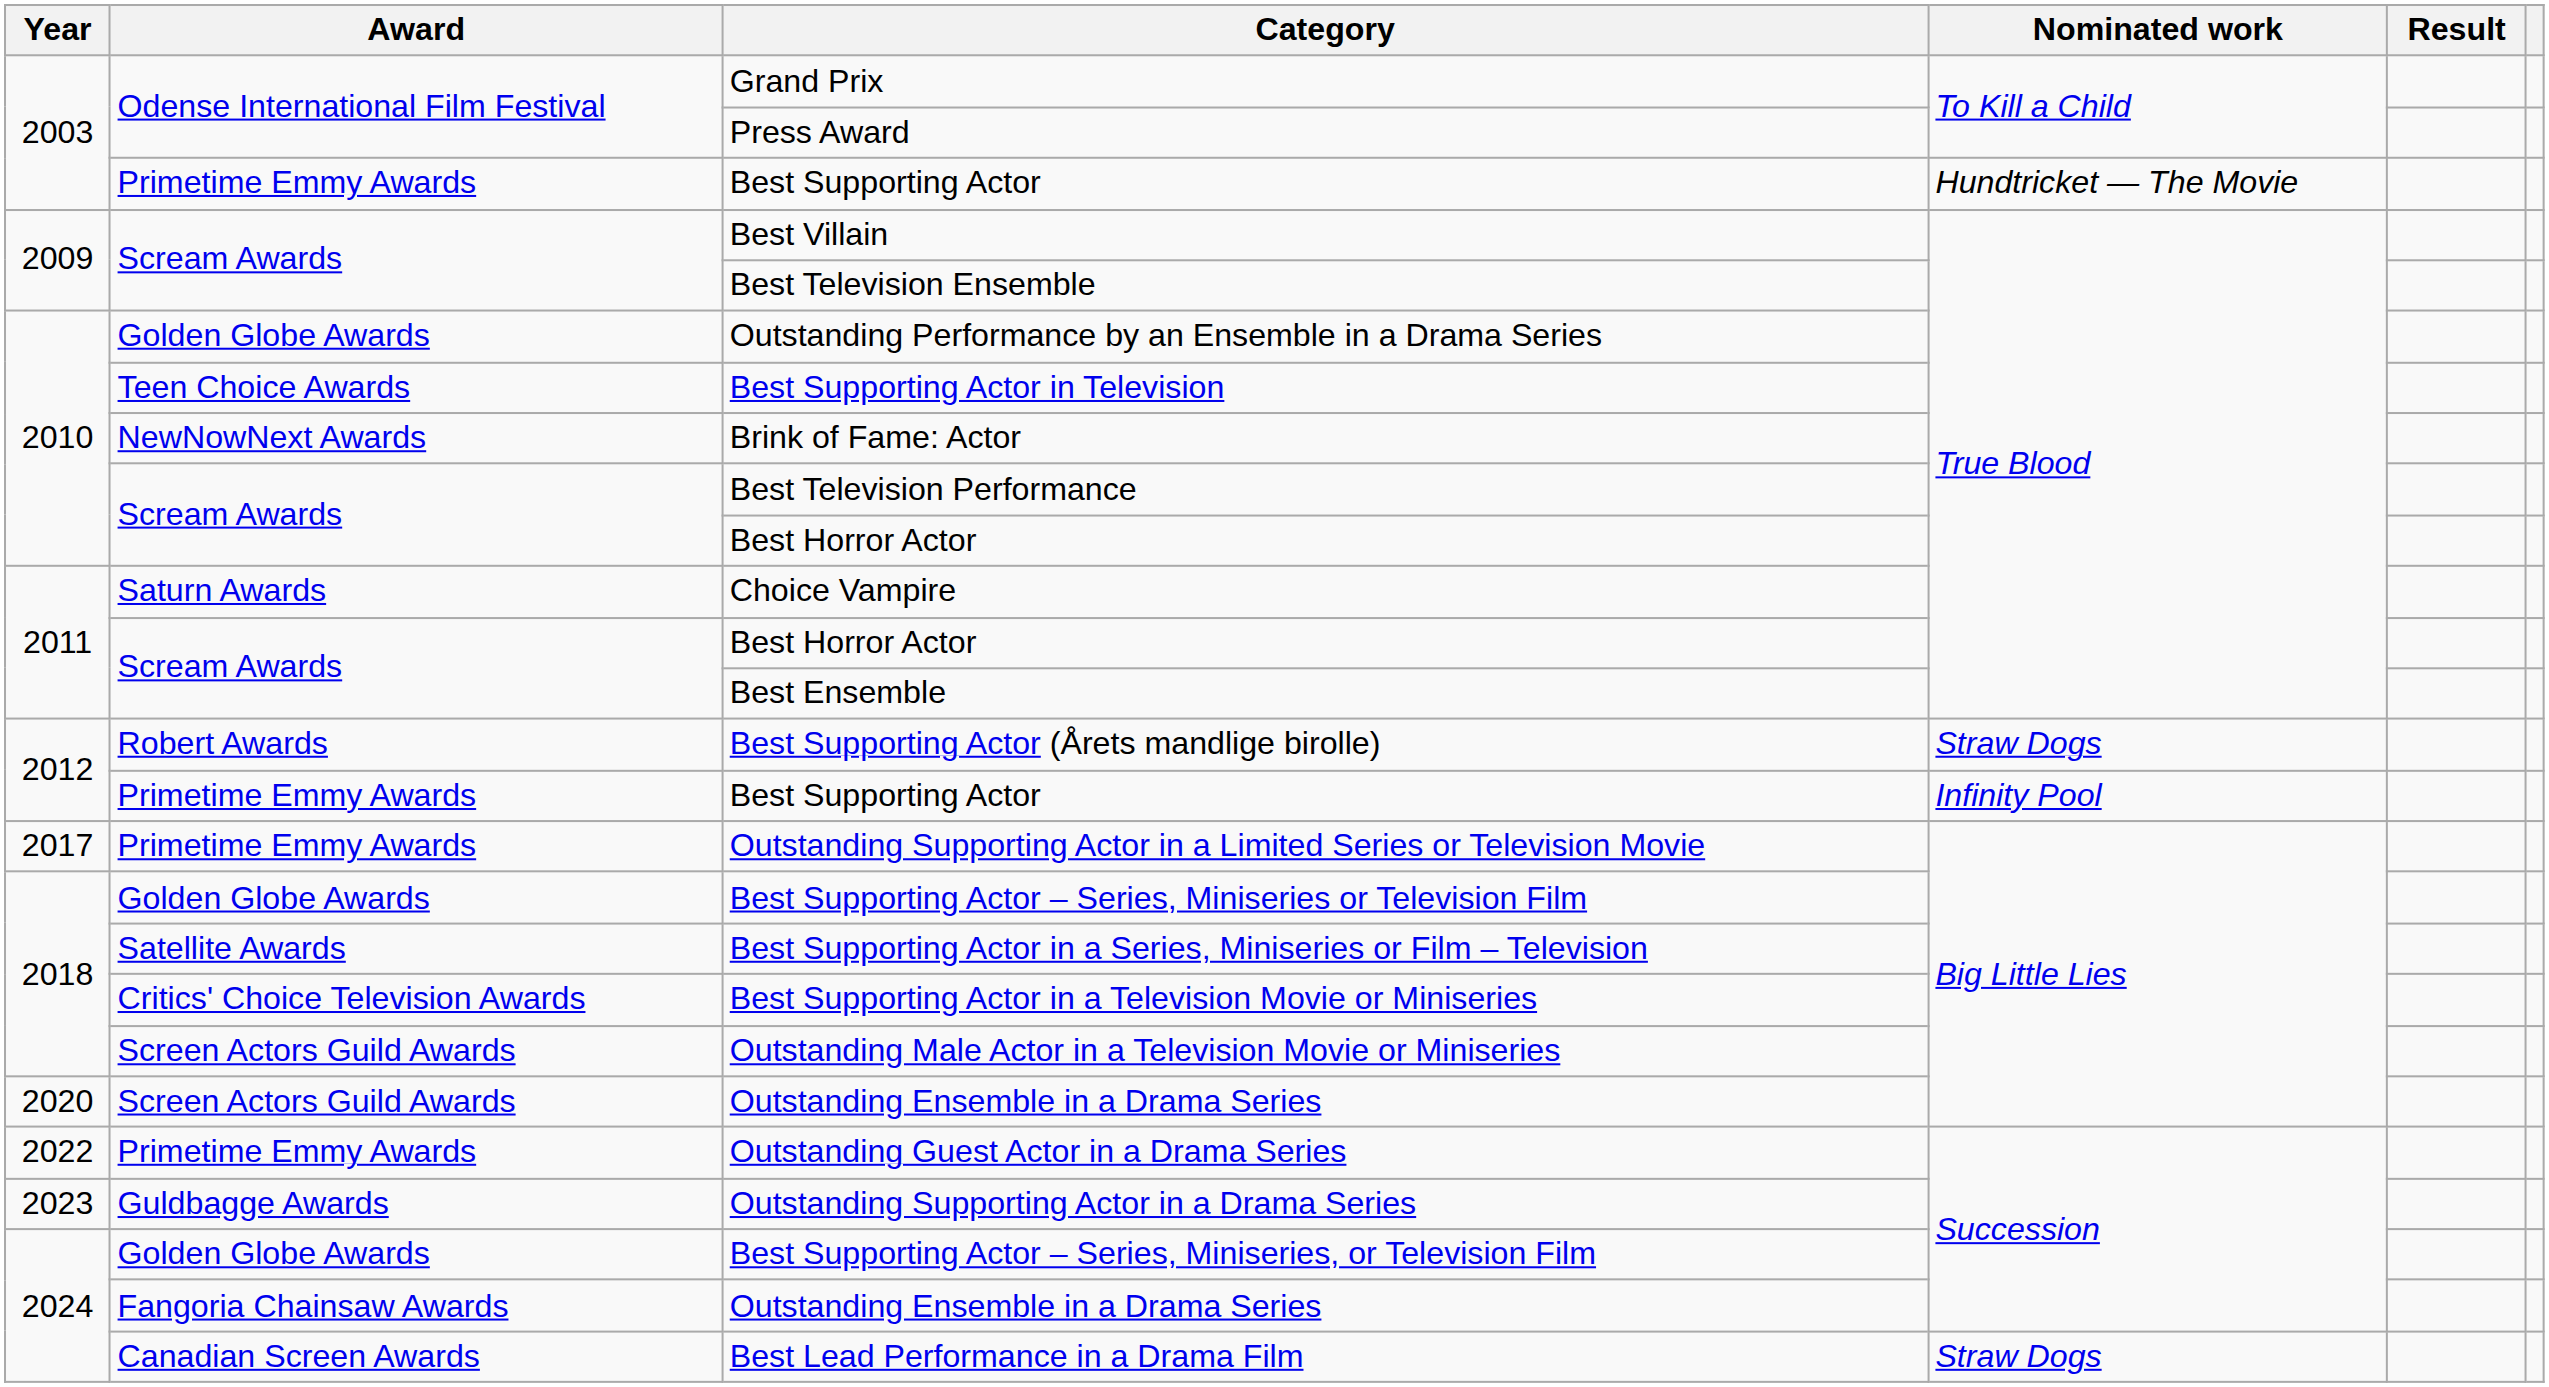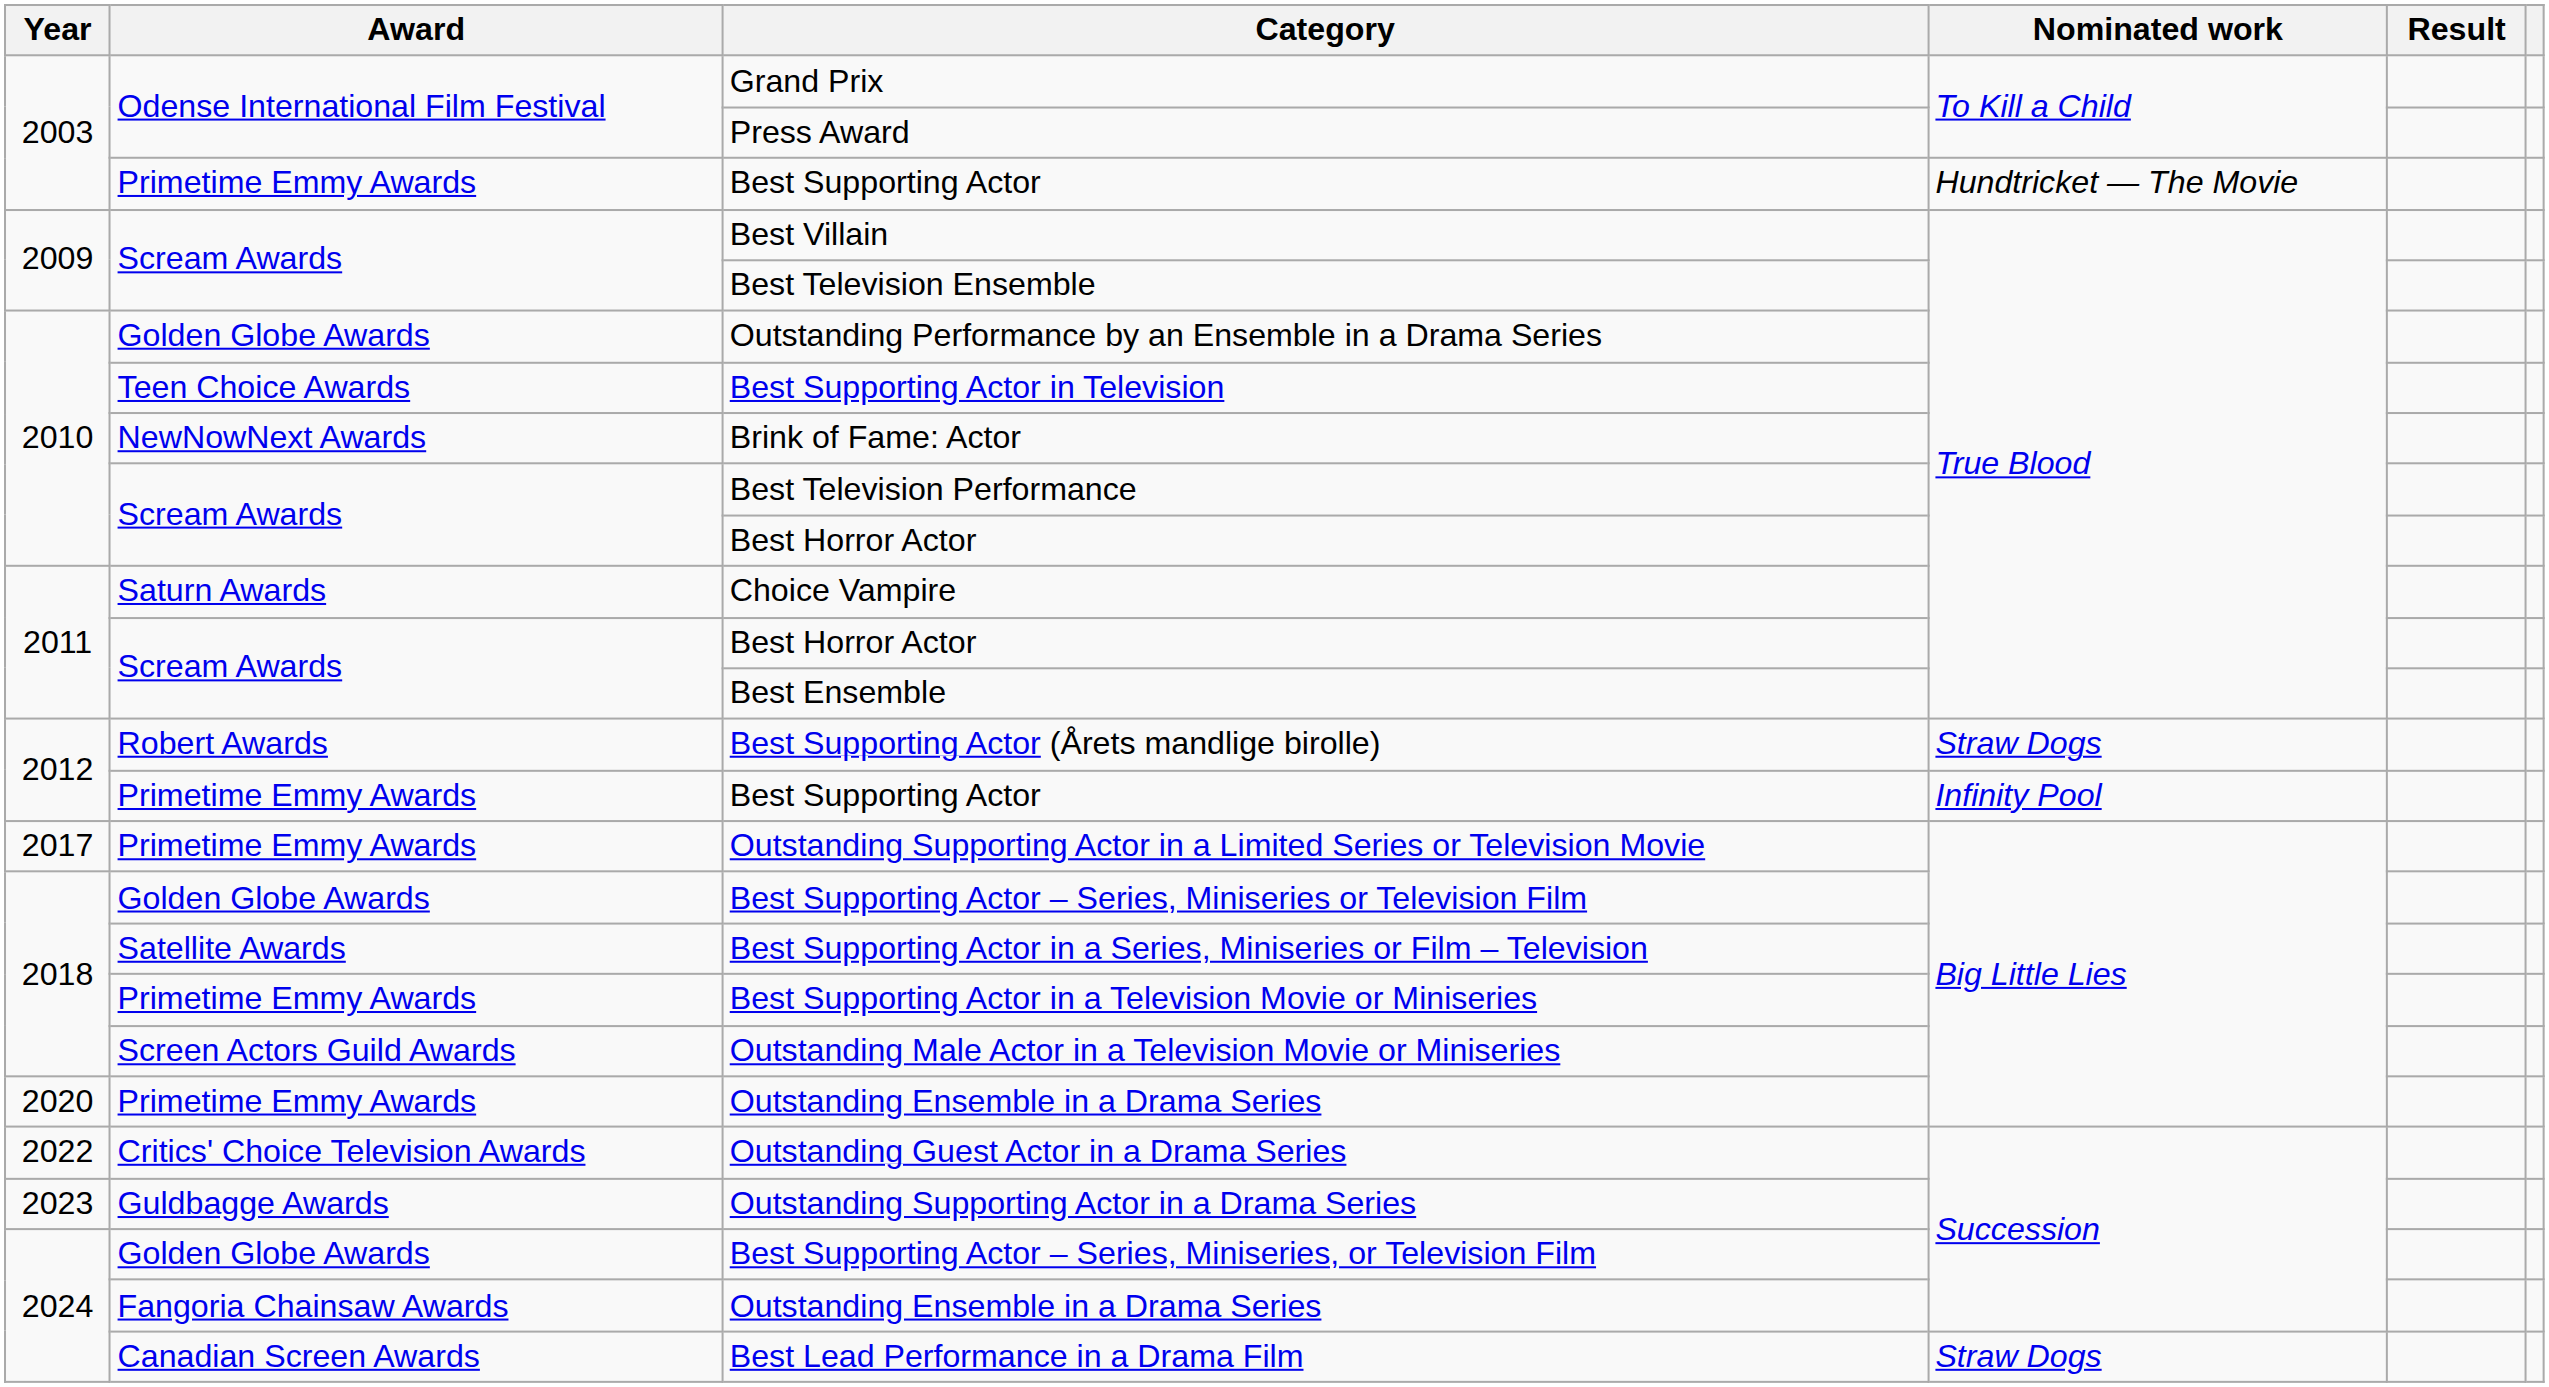 <table class="wikitable sortable plainrowheaders" width="100%">
 <tr>
 <th scope="col">Year</th>
 <th scope="col">Award</th>
 <th scope="col">Category</th>
 <th scope="col">Nominated work</th>
 <th scope="col">Result</th>
 <th scope="col" class="unsortable"></th>
 </tr>
 <tr>
 <td rowspan="3" align="center">2003</td>
 <td rowspan="2"><a href='#'>Odense International Film Festival</a></td>
 <td>Grand Prix</td>
 <td rowspan="2"><em><a href='#'>To Kill a Child</a></em></td>
 <td></td>
 <td align="center"></td>
 </tr>
 <tr>
 <td>Press Award</td>
 <td></td>
 <td align="center"></td>
 </tr>
 <tr>
 <td><a href='#'>Primetime Emmy Awards</a></td>
 <td>Best Supporting Actor</td>
 <td><em>Hundtricket — The Movie</em></td>
 <td></td>
 <td align="center"></td>
 </tr>
 <tr>
 <td rowspan="2" align="center">2009</td>
 <td rowspan="2"><a href='#'>Scream Awards</a></td>
 <td>Best Villain</td>
 <td rowspan="10"><em><a href='#'>True Blood</a></em></td>
 <td></td>
 <td align="center"></td>
 </tr>
 <tr>
 <td>Best Television Ensemble</td>
 <td></td>
 <td align="center"></td>
 </tr>
 <tr>
 <td rowspan="5" align="center">2010</td>
 <td><a href='#'>Golden Globe Awards</a></td>
 <td>Outstanding Performance by an Ensemble in a Drama Series</td>
 <td></td>
 <td align="center"></td>
 </tr>
 <tr>
 <td><a href='#'>Teen Choice Awards</a></td>
 <td><a href='#'>Best Supporting Actor in Television</a></td>
 <td></td>
 <td align="center"></td>
 </tr>
 <tr>
 <td><a href='#'>NewNowNext Awards</a></td>
 <td>Brink of Fame: Actor</td>
 <td></td>
 <td align="center"></td>
 </tr>
 <tr>
 <td rowspan="2"><a href='#'>Scream Awards</a></td>
 <td>Best Television Performance</td>
 <td></td>
 <td align="center"></td>
 </tr>
 <tr>
 <td>Best Horror Actor</td>
 <td></td>
 <td align="center"></td>
 </tr>
 <tr>
 <td rowspan="3" align="center">2011</td>
 <td><a href='#'>Saturn Awards</a></td>
 <td>Choice Vampire</td>
 <td></td>
 <td align="center"></td>
 </tr>
 <tr>
 <td rowspan="2"><a href='#'>Scream Awards</a></td>
 <td>Best Horror Actor</td>
 <td></td>
 <td align="center"></td>
 </tr>
 <tr>
 <td>Best Ensemble</td>
 <td></td>
 <td align="center"></td>
 </tr>
 <tr>
 <td rowspan="2" align="center">2012</td>
 <td><a href='#'>Robert Awards</a></td>
 <td><a href='#'>Best Supporting Actor</a> (Årets mandlige birolle)</td>
 <td><em><a href='#'>Straw Dogs</a></em></td>
 <td></td>
 <td align="center"></td>
 </tr>
 <tr>
 <td><a href='#'>Primetime Emmy Awards</a></td>
 <td>Best Supporting Actor</td>
 <td><em><a href='#'>Infinity Pool</a></em></td>
 <td></td>
 <td align="center"></td>
 </tr>
 <tr>
 <td align="center">2017</td>
 <td><a href='#'>Primetime Emmy Awards</a></td>
 <td><a href='#'>Outstanding Supporting Actor in a Limited Series or Television Movie</a></td>
 <td rowspan="6"><em><a href='#'>Big Little Lies</a></em></td>
 <td></td>
 <td align="center"></td>
 </tr>
 <tr>
 <td rowspan="4" align="center">2018</td>
 <td><a href='#'>Golden Globe Awards</a></td>
 <td><a href='#'>Best Supporting Actor – Series, Miniseries or Television Film</a></td>
 <td></td>
 <td align="center"></td>
 </tr>
 <tr>
 <td><a href='#'>Satellite Awards</a></td>
 <td><a href='#'>Best Supporting Actor in a Series, Miniseries or Film – Television</a></td>
 <td></td>
 <td align="center"></td>
 </tr>
 <tr>
-<td><a href='#'>Critics' Choice Television Awards</a></td>
+<td><a href='#'>Primetime Emmy Awards</a></td>
 <td><a href='#'>Best Supporting Actor in a Television Movie or Miniseries</a></td>
 <td></td>
 <td align="center"></td>
 </tr>
 <tr>
 <td><a href='#'>Screen Actors Guild Awards</a></td>
 <td><a href='#'>Outstanding Male Actor in a Television Movie or Miniseries</a></td>
 <td></td>
 <td align="center"></td>
 </tr>
 <tr>
 <td align="center">2020</td>
-<td><a href='#'>Screen Actors Guild Awards</a></td>
+<td><a href='#'>Primetime Emmy Awards</a></td>
 <td><a href='#'>Outstanding Ensemble in a Drama Series</a></td>
 <td></td>
 <td align="center"></td>
 </tr>
 <tr>
 <td align="center">2022</td>
-<td><a href='#'>Primetime Emmy Awards</a></td>
+<td><a href='#'>Critics' Choice Television Awards</a></td>
 <td><a href='#'>Outstanding Guest Actor in a Drama Series</a></td>
 <td rowspan="4"><em><a href='#'>Succession</a></em></td>
 <td></td>
 <td align="center"></td>
 </tr>
 <tr>
 <td align="center">2023</td>
 <td><a href='#'>Guldbagge Awards</a></td>
 <td><a href='#'>Outstanding Supporting Actor in a Drama Series</a></td>
 <td></td>
 <td align="center"></td>
 </tr>
 <tr>
 <td rowspan="3" align="center">2024</td>
 <td><a href='#'>Golden Globe Awards</a></td>
 <td><a href='#'>Best Supporting Actor – Series, Miniseries, or Television Film</a></td>
 <td></td>
 <td align="center"></td>
 </tr>
 <tr>
 <td><a href='#'>Fangoria Chainsaw Awards</a></td>
 <td><a href='#'>Outstanding Ensemble in a Drama Series</a></td>
 <td></td>
 <td align="center"></td>
 </tr>
 <tr>
 <td><a href='#'>Canadian Screen Awards</a></td>
 <td><a href='#'>Best Lead Performance in a Drama Film</a></td>
 <td><em><a href='#'>Straw Dogs</a></em></td>
 <td></td>
 <td></td>
 </tr>
 </table>
